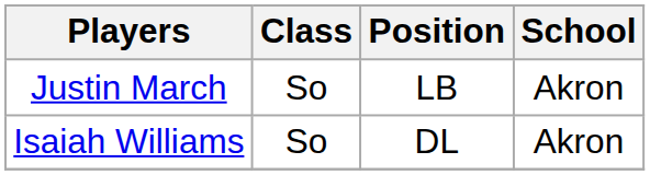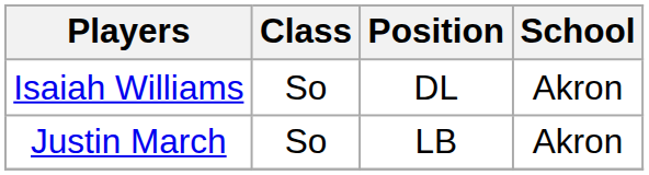 <table class="wikitable sortable" border="1">
 <tr>
 <th>Players</th>
 <th>Class</th>
 <th>Position</th>
 <th>School</th>
 </tr>
 <tr>
+<td style="text-align:center; background:white"><a href='#'>Isaiah Williams</a></td>
+<td style="text-align:center; background:white">So</td>
+<td style="text-align:center; background:white">DL</td>
+<td style="text-align:center; background:white">Akron</td>
+</tr>
+<tr>
 <td style="text-align:center; background:white"><a href='#'>Justin March</a></td>
 <td style="text-align:center; background:white">So</td>
 <td style="text-align:center; background:white">LB</td>
 <td style="text-align:center; background:white">Akron</td>
 </tr>
 <tr>
-<td style="text-align:center; background:white"><a href='#'>Isaiah Williams</a></td>
-<td style="text-align:center; background:white">So</td>
-<td style="text-align:center; background:white">DL</td>
-<td style="text-align:center; background:white">Akron</td>
-</tr>
-<tr>
 </tr>
 </table>
